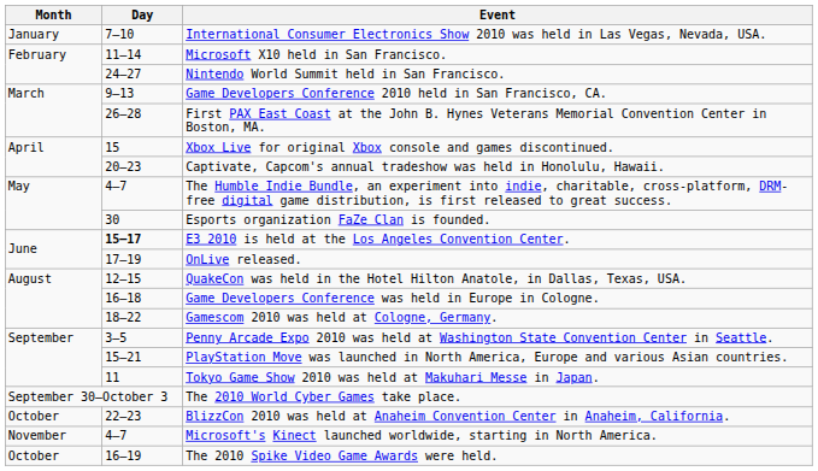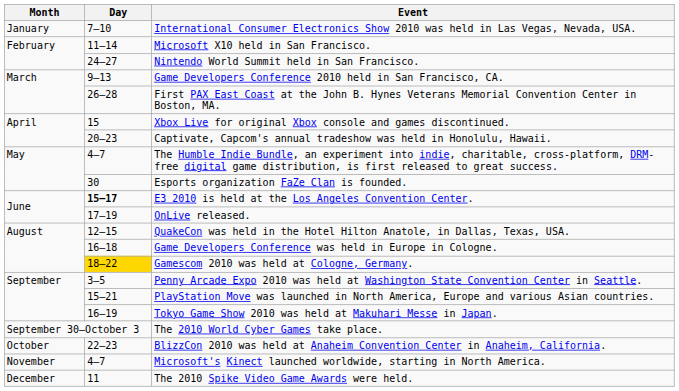 <table class="wikitable">
 <tr>
 <th style="width:12%;">Month</th>
 <th style="width:10%;">Day</th>
 <th>Event</th>
 </tr>
 <tr valign="top">
 <td>January</td>
 <td valign="top">7–10</td>
 <td style="text-align:left;"><a href='#'>International Consumer Electronics Show</a> 2010 was held in Las Vegas, Nevada, USA.</td>
 </tr>
 <tr valign="top">
 <td rowspan="2">February</td>
 <td valign="top">11–14</td>
 <td style="text-align:left;"><a href='#'>Microsoft</a> X10 held in San Francisco.</td>
 </tr>
 <tr valign="top">
 <td valign="top">24–27</td>
 <td style="text-align:left;"><a href='#'>Nintendo</a> World Summit held in San Francisco.</td>
 </tr>
 <tr valign="top">
 <td rowspan="2">March</td>
 <td valign="top">9–13</td>
 <td style="text-align:left;"><a href='#'>Game Developers Conference</a> 2010 held in San Francisco, CA.</td>
 </tr>
 <tr>
 <td valign="top">26–28</td>
 <td style="text-align:left;">First <a href='#'>PAX East Coast</a> at the John B. Hynes Veterans Memorial Convention Center in Boston, MA.</td>
 </tr>
 <tr valign="top">
 <td rowspan="2">April</td>
 <td valign="top">15</td>
 <td style="text-align:left;"><a href='#'>Xbox Live</a> for original <a href='#'>Xbox</a> console and games discontinued.</td>
 </tr>
 <tr>
 <td valign="top">20–23</td>
 <td style="text-align:left;">Captivate, Capcom's annual tradeshow was held in Honolulu, Hawaii.</td>
 </tr>
 <tr valign="top">
 <td rowspan="2">May</td>
 <td valign="top">4–7</td>
 <td style="text-align:left;">The <a href='#'>Humble Indie Bundle</a>, an experiment into <a href='#'>indie</a>, charitable, cross-platform, <a href='#'>DRM</a>-free <a href='#'>digital</a> game distribution, is first released to great success.</td>
 </tr>
 <tr>
 <td>30</td>
 <td>Esports organization <a href='#'>FaZe Clan</a> is founded.</td>
 </tr>
 <tr>
 <td rowspan="2">June</td>
 <td valign="top"><strong>15–17</strong></td>
 <td style="text-align:left;"><a href='#'>E3 2010</a> is held at the <a href='#'>Los Angeles Convention Center</a>.</td>
 </tr>
 <tr>
 <td valign="top">17–19</td>
 <td style="text-align:left;"><a href='#'>OnLive</a> released.</td>
 </tr>
 <tr valign="top">
 <td rowspan="3">August</td>
 <td valign="top">12–15</td>
 <td style="text-align:left;"><a href='#'>QuakeCon</a> was held in the Hotel Hilton Anatole, in Dallas, Texas, USA.</td>
 </tr>
 <tr>
 <td valign="top">16–18</td>
 <td style="text-align:left;"><a href='#'>Game Developers Conference</a> was held in Europe in Cologne.</td>
 </tr>
 <tr>
-<td valign="top">18–22</td>
+<td valign="top" style="background: gold;">18–22</td>
 <td style="text-align:left;"><a href='#'>Gamescom</a> 2010 was held at <a href='#'>Cologne, Germany</a>.</td>
 </tr>
 <tr valign="top">
 <td rowspan="3">September</td>
 <td valign="top">3–5</td>
 <td style="text-align:left;"><a href='#'>Penny Arcade Expo</a> 2010 was held at <a href='#'>Washington State Convention Center</a> in <a href='#'>Seattle</a>.</td>
 </tr>
 <tr>
 <td valign="top">15–21</td>
 <td style="text-align:left;"><a href='#'>PlayStation Move</a> was launched in North America, Europe and various Asian countries.</td>
 </tr>
 <tr>
-<td valign="top">11</td>
+<td valign="top">16–19</td>
 <td style="text-align:left;"><a href='#'>Tokyo Game Show</a> 2010 was held at <a href='#'>Makuhari Messe</a> in <a href='#'>Japan</a>.</td>
 </tr>
 <tr>
 <td colspan="2">September 30–October 3</td>
 <td>The <a href='#'>2010 World Cyber Games</a> take place.</td>
 </tr>
 <tr valign="top">
 <td>October</td>
 <td valign="top">22–23</td>
 <td style="text-align:left;"><a href='#'>BlizzCon</a> 2010 was held at <a href='#'>Anaheim Convention Center</a> in <a href='#'>Anaheim, California</a>.</td>
 </tr>
 <tr>
 <td>November</td>
 <td valign="top">4–7</td>
 <td style="text-align:left;"><a href='#'>Microsoft's</a> <a href='#'>Kinect</a> launched worldwide, starting in North America.</td>
 </tr>
 <tr>
-<td>October</td>
-<td valign="top">16–19</td>
+<td>December</td>
+<td valign="top">11</td>
 <td style="text-align:left;">The 2010 <a href='#'>Spike Video Game Awards</a> were held.</td>
 </tr>
 </table>
